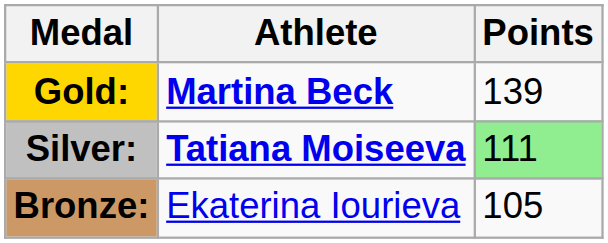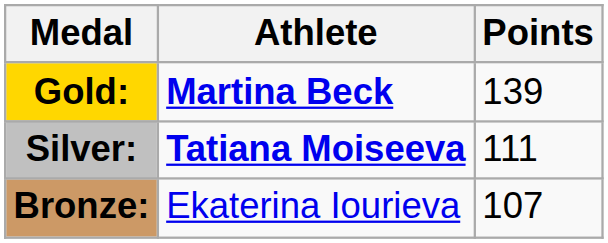 <table class="wikitable">
 <tr>
 <th><strong>Medal</strong></th>
 <th><strong>Athlete</strong></th>
 <th><strong>Points</strong></th>
 </tr>
 <tr>
 <td style="text-align:center;background-color:gold;"><strong>Gold:</strong></td>
 <td> <strong><a href='#'>Martina Beck</a></strong></td>
 <td>139</td>
 </tr>
 <tr>
 <td style="text-align:center;background-color:silver;"><strong>Silver:</strong></td>
 <td><strong> <a href='#'>Tatiana Moiseeva</a></strong></td>
-<td style="background: lightgreen;">111</td>
+<td>111</td>
 </tr>
 <tr>
 <td style="text-align:center;background-color:#CC9966;"><strong>Bronze:</strong></td>
 <td> <a href='#'>Ekaterina Iourieva</a></td>
-<td>105</td>
+<td>107</td>
 </tr>
 </table>
